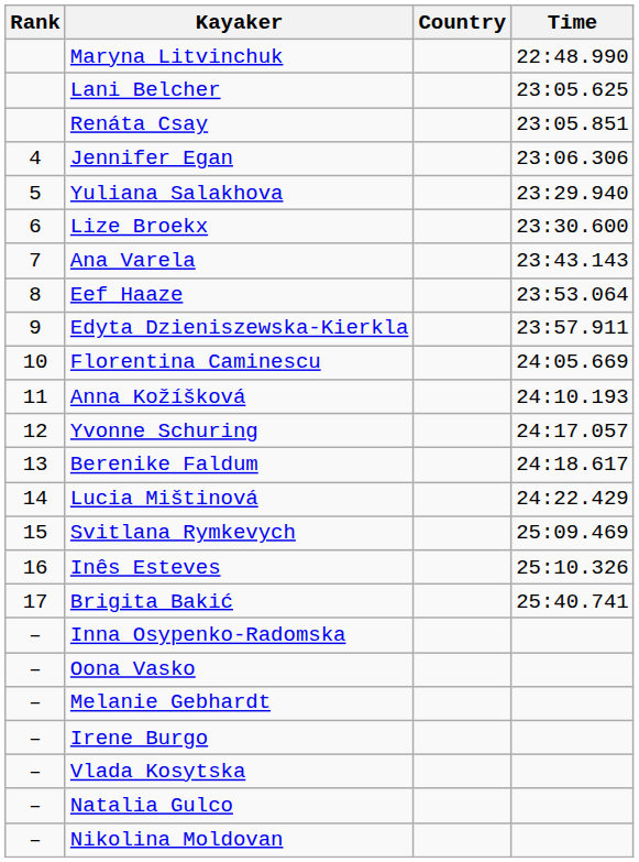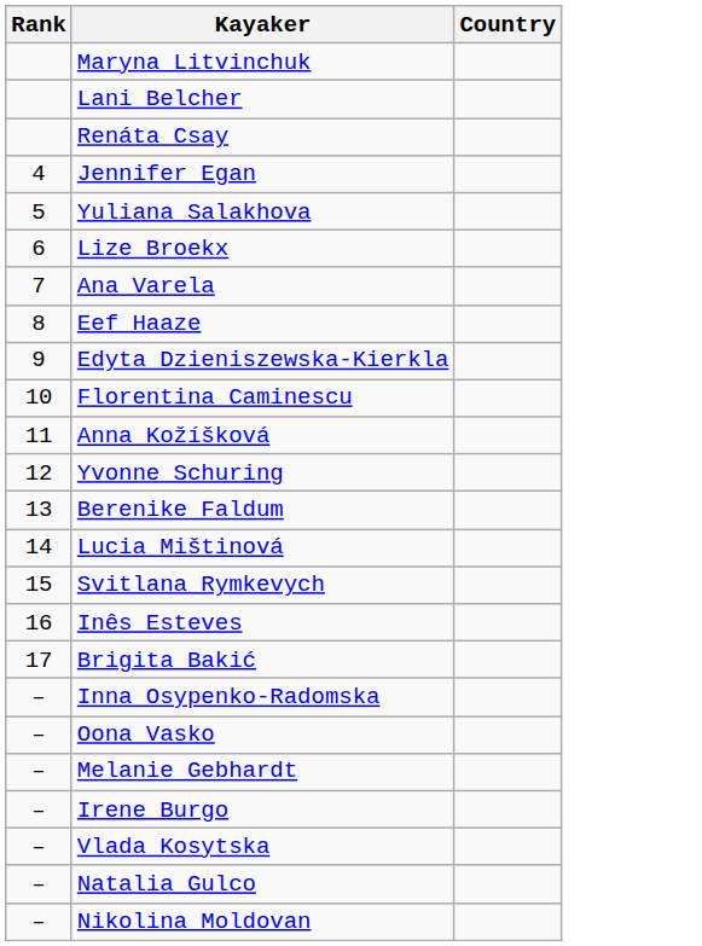 <table class="wikitable" style="text-align:center">
 <tr>
 <th>Rank</th>
 <th>Kayaker</th>
 <th>Country</th>
-<th>Time</th>
 </tr>
 <tr>
 <td></td>
 <td align="left"><a href='#'>Maryna Litvinchuk</a></td>
 <td align="left"></td>
-<td>22:48.990 <strong></strong></td>
 </tr>
 <tr>
 <td></td>
 <td align="left"><a href='#'>Lani Belcher</a></td>
 <td align="left"></td>
-<td>23:05.625</td>
 </tr>
 <tr>
 <td></td>
 <td align="left"><a href='#'>Renáta Csay</a></td>
 <td align="left"></td>
-<td>23:05.851</td>
 </tr>
 <tr>
 <td>4</td>
 <td align="left"><a href='#'>Jennifer Egan</a></td>
 <td align="left"></td>
-<td>23:06.306</td>
 </tr>
 <tr>
 <td>5</td>
 <td align="left"><a href='#'>Yuliana Salakhova</a></td>
 <td align="left"></td>
-<td>23:29.940</td>
 </tr>
 <tr>
 <td>6</td>
 <td align="left"><a href='#'>Lize Broekx</a></td>
 <td align="left"></td>
-<td>23:30.600</td>
 </tr>
 <tr>
 <td>7</td>
 <td align="left"><a href='#'>Ana Varela</a></td>
 <td align="left"></td>
-<td>23:43.143</td>
 </tr>
 <tr>
 <td>8</td>
 <td align="left"><a href='#'>Eef Haaze</a></td>
 <td align="left"></td>
-<td>23:53.064</td>
 </tr>
 <tr>
 <td>9</td>
 <td align="left"><a href='#'>Edyta Dzieniszewska-Kierkla</a></td>
 <td align="left"></td>
-<td>23:57.911</td>
 </tr>
 <tr>
 <td>10</td>
 <td align="left"><a href='#'>Florentina Caminescu</a></td>
 <td align="left"></td>
-<td>24:05.669</td>
 </tr>
 <tr>
 <td>11</td>
 <td align="left"><a href='#'>Anna Kožíšková</a></td>
 <td align="left"></td>
-<td>24:10.193</td>
 </tr>
 <tr>
 <td>12</td>
 <td align="left"><a href='#'>Yvonne Schuring</a></td>
 <td align="left"></td>
-<td>24:17.057</td>
 </tr>
 <tr>
 <td>13</td>
 <td align="left"><a href='#'>Berenike Faldum</a></td>
 <td align="left"></td>
-<td>24:18.617</td>
 </tr>
 <tr>
 <td>14</td>
 <td align="left"><a href='#'>Lucia Mištinová</a></td>
 <td align="left"></td>
-<td>24:22.429</td>
 </tr>
 <tr>
 <td>15</td>
 <td align="left"><a href='#'>Svitlana Rymkevych</a></td>
 <td align="left"></td>
-<td>25:09.469</td>
 </tr>
 <tr>
 <td>16</td>
 <td align="left"><a href='#'>Inês Esteves</a></td>
 <td align="left"></td>
-<td>25:10.326</td>
 </tr>
 <tr>
 <td>17</td>
 <td align="left"><a href='#'>Brigita Bakić</a></td>
 <td align="left"></td>
-<td>25:40.741</td>
 </tr>
 <tr>
 <td>–</td>
 <td align="left"><a href='#'>Inna Osypenko-Radomska</a></td>
 <td align="left"></td>
-<td></td>
 </tr>
 <tr>
 <td>–</td>
 <td align="left"><a href='#'>Oona Vasko</a></td>
 <td align="left"></td>
-<td></td>
 </tr>
 <tr>
 <td>–</td>
 <td align="left"><a href='#'>Melanie Gebhardt</a></td>
 <td align="left"></td>
-<td></td>
 </tr>
 <tr>
 <td>–</td>
 <td align="left"><a href='#'>Irene Burgo</a></td>
 <td align="left"></td>
-<td></td>
 </tr>
 <tr>
 <td>–</td>
 <td align="left"><a href='#'>Vlada Kosytska</a></td>
 <td align="left"></td>
-<td></td>
 </tr>
 <tr>
 <td>–</td>
 <td align="left"><a href='#'>Natalia Gulco</a></td>
 <td align="left"></td>
-<td></td>
 </tr>
 <tr>
 <td>–</td>
 <td align="left"><a href='#'>Nikolina Moldovan</a></td>
 <td align="left"></td>
-<td></td>
 </tr>
 </table>
